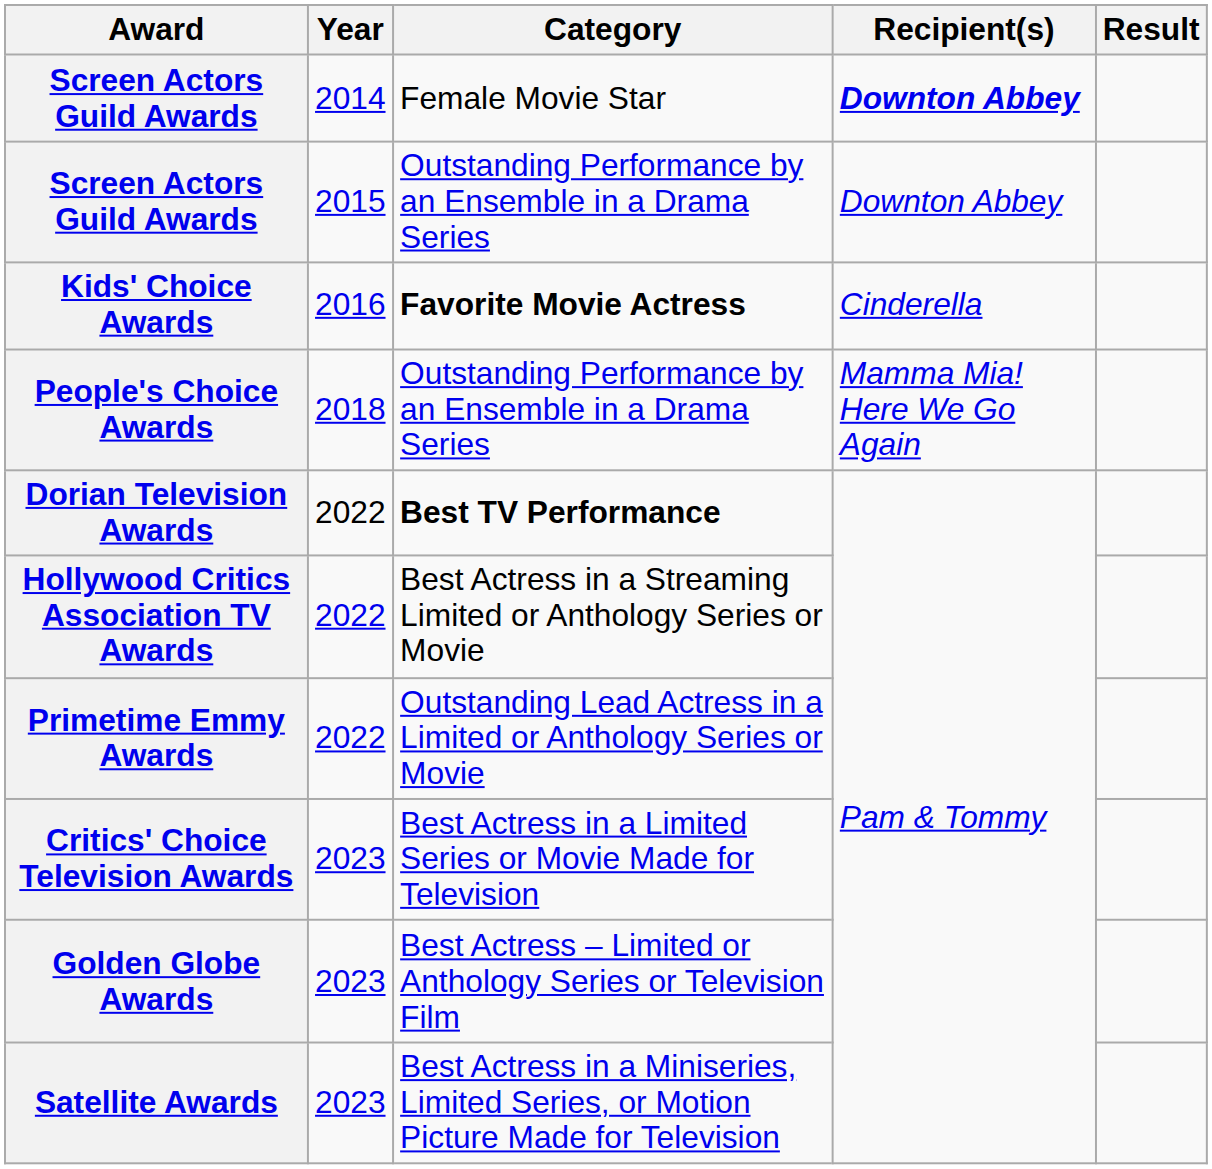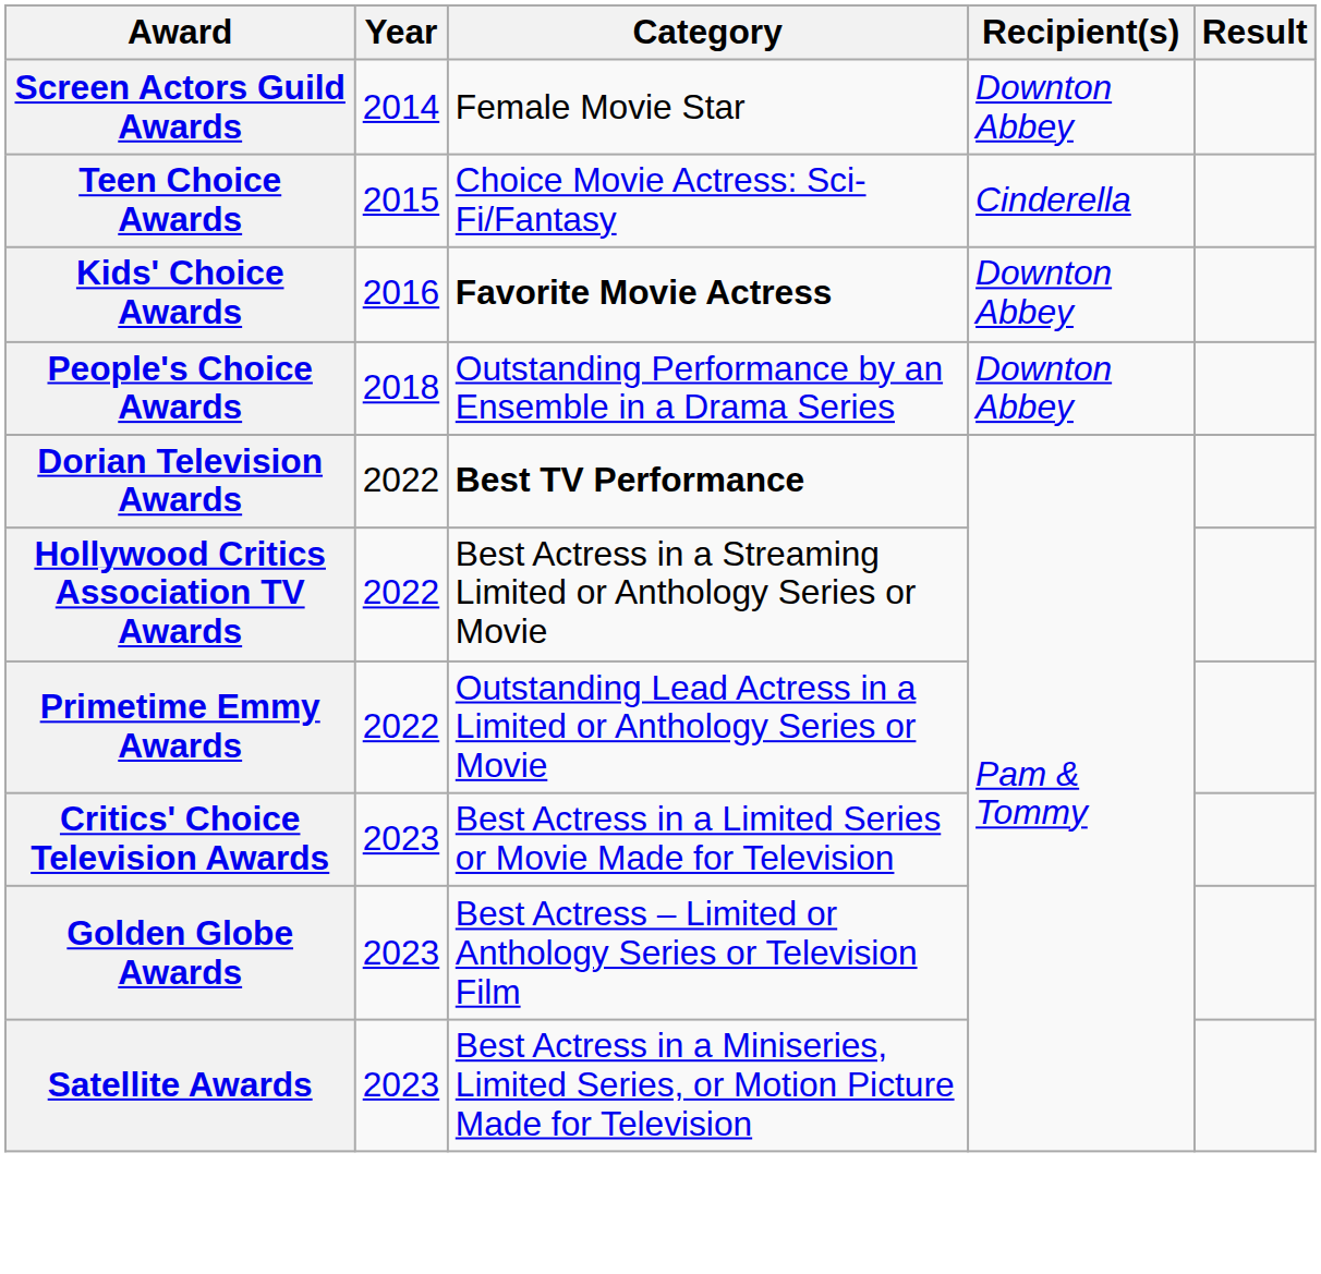 <table class="wikitable sortable plainrowheaders col6center">
 <tr>
 <th scope="col">Award</th>
 <th scope="col">Year</th>
 <th scope="col">Category</th>
 <th scope="col">Recipient(s)</th>
 <th scope="col">Result</th>
 </tr>
 <tr>
 <th scope="row"><a href='#'>Screen Actors Guild Awards</a></th>
 <td><a href='#'>2014</a></td>
 <td>Female Movie Star</td>
-<td><strong><em><a href='#'>Downton Abbey</a></em></strong></td>
+<td><em><a href='#'>Downton Abbey</a></em></td>
 <td></td>
 </tr>
 <tr>
-<th scope="row"><a href='#'>Screen Actors Guild Awards</a></th>
+<th scope="row"><a href='#'>Teen Choice Awards</a></th>
 <td><a href='#'>2015</a></td>
-<td><a href='#'>Outstanding Performance by an Ensemble in a Drama Series</a></td>
-<td><em><a href='#'>Downton Abbey</a></em></td>
+<td><a href='#'>Choice Movie Actress: Sci-Fi/Fantasy</a></td>
+<td><em><a href='#'>Cinderella</a></em></td>
 <td></td>
 </tr>
 <tr>
 <th scope="row"><a href='#'>Kids' Choice Awards</a></th>
 <td><a href='#'>2016</a></td>
 <td><strong>Favorite Movie Actress</strong></td>
-<td><em><a href='#'>Cinderella</a></em></td>
+<td><em><a href='#'>Downton Abbey</a></em></td>
 <td></td>
 </tr>
 <tr>
 <th scope="row"><a href='#'>People's Choice Awards</a></th>
 <td><a href='#'>2018</a></td>
 <td><a href='#'>Outstanding Performance by an Ensemble in a Drama Series</a></td>
-<td><em><a href='#'>Mamma Mia! Here We Go Again</a></em></td>
+<td><em><a href='#'>Downton Abbey</a></em></td>
 <td></td>
 </tr>
 <tr>
 <th scope="row"><a href='#'>Dorian Television Awards</a></th>
 <td>2022</td>
 <td><strong>Best TV Performance</strong></td>
 <td rowspan="6"><em><a href='#'>Pam & Tommy</a></em></td>
 <td></td>
 </tr>
 <tr>
 <th scope="row"><a href='#'>Hollywood Critics Association TV Awards</a></th>
 <td><a href='#'>2022</a></td>
 <td>Best Actress in a Streaming Limited or Anthology Series or Movie</td>
 <td></td>
 </tr>
 <tr>
 <th scope="row"><a href='#'>Primetime Emmy Awards</a></th>
 <td><a href='#'>2022</a></td>
 <td><a href='#'>Outstanding Lead Actress in a Limited or Anthology Series or Movie</a></td>
 <td></td>
 </tr>
 <tr>
 <th scope="row"><a href='#'>Critics' Choice Television Awards</a></th>
 <td><a href='#'>2023</a></td>
 <td><a href='#'>Best Actress in a Limited Series or Movie Made for Television</a></td>
 <td></td>
 </tr>
 <tr>
 <th scope="row"><a href='#'>Golden Globe Awards</a></th>
 <td><a href='#'>2023</a></td>
 <td><a href='#'>Best Actress – Limited or Anthology Series or Television Film</a></td>
 <td></td>
 </tr>
 <tr>
 <th scope="row"><a href='#'>Satellite Awards</a></th>
 <td><a href='#'>2023</a></td>
 <td><a href='#'>Best Actress in a Miniseries, Limited Series, or Motion Picture Made for Television</a></td>
 <td></td>
 </tr>
 </table>
